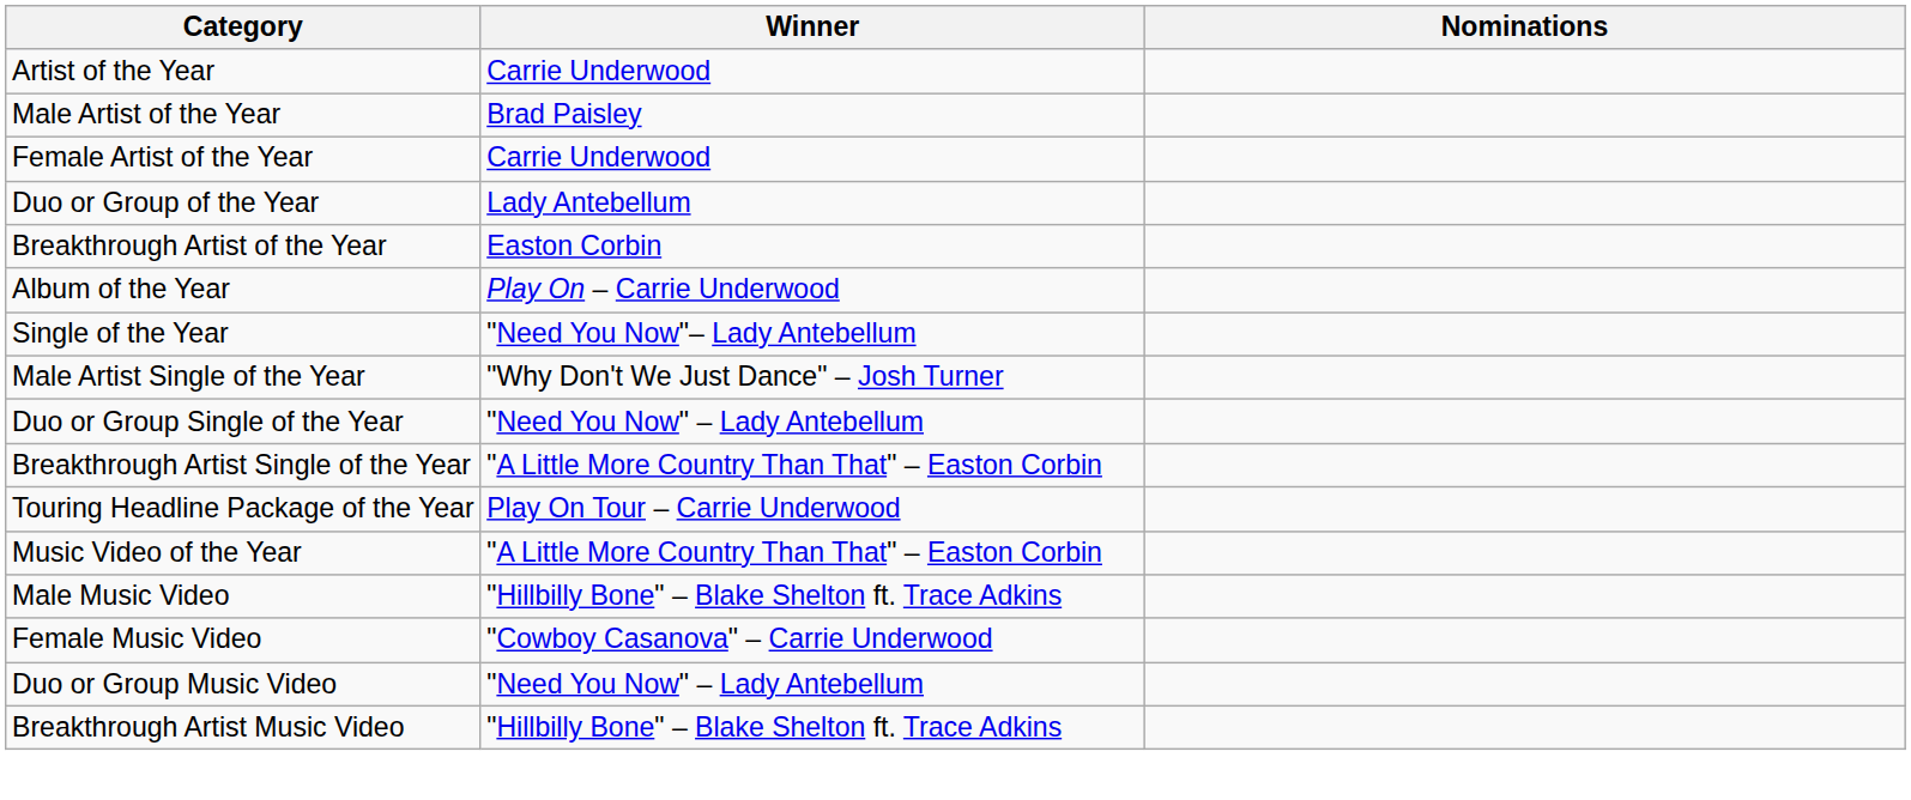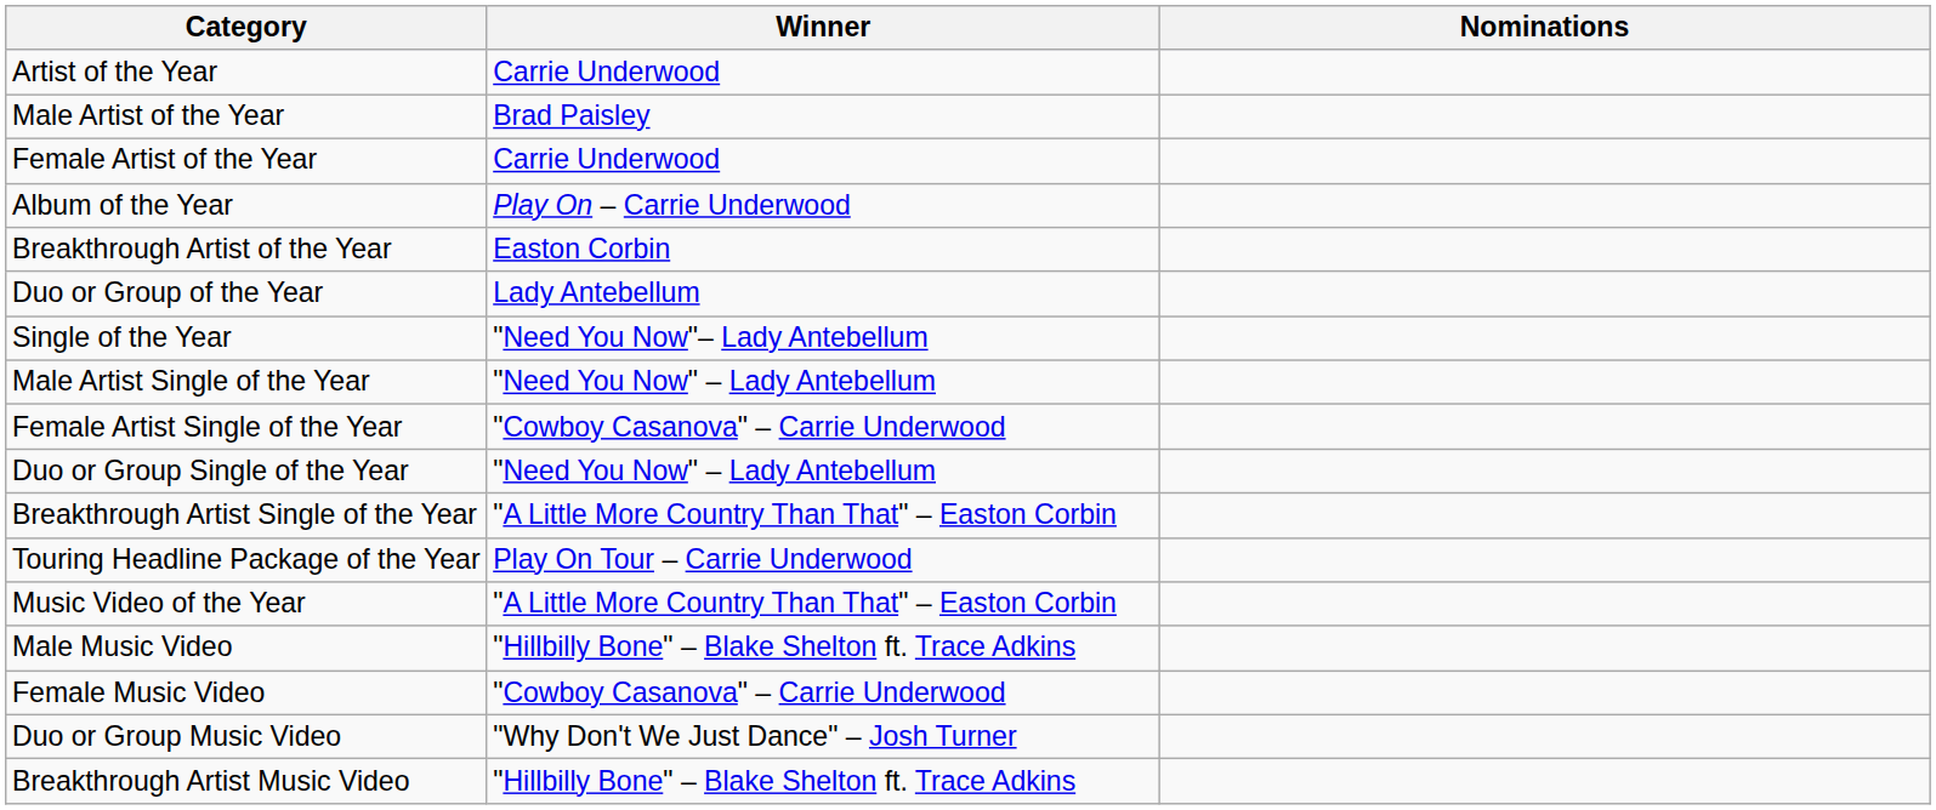 <table class=wikitable>
 <tr align=center bgcolor=lavender>
 <th width=25%>Category</th>
 <th width=35%>Winner</th>
 <th width=50%>Nominations</th>
 </tr>
 <tr>
 <td>Artist of the Year</td>
 <td><a href='#'>Carrie Underwood</a></td>
 <td></td>
 </tr>
 <tr>
 <td>Male Artist of the Year</td>
 <td><a href='#'>Brad Paisley</a></td>
 <td></td>
 </tr>
 <tr>
 <td>Female Artist of the Year</td>
 <td><a href='#'>Carrie Underwood</a></td>
 <td></td>
 </tr>
 <tr>
-<td>Duo or Group of the Year</td>
-<td><a href='#'>Lady Antebellum</a></td>
+<td>Album of the Year</td>
+<td><em><a href='#'>Play On</a></em> – <a href='#'>Carrie Underwood</a></td>
 <td></td>
 </tr>
 <tr>
 <td>Breakthrough Artist of the Year</td>
 <td><a href='#'>Easton Corbin</a></td>
 <td></td>
 </tr>
 <tr>
-<td>Album of the Year</td>
-<td><em><a href='#'>Play On</a></em> – <a href='#'>Carrie Underwood</a></td>
+<td>Duo or Group of the Year</td>
+<td><a href='#'>Lady Antebellum</a></td>
 <td></td>
 </tr>
 <tr>
 <td>Single of the Year</td>
 <td>"<a href='#'>Need You Now</a>"– <a href='#'>Lady Antebellum</a></td>
 <td></td>
 </tr>
 <tr>
 <td>Male Artist Single of the Year</td>
-<td>"Why Don't We Just Dance" – <a href='#'>Josh Turner</a></td>
+<td>"<a href='#'>Need You Now</a>" – <a href='#'>Lady Antebellum</a></td>
+<td></td>
+</tr>
+<tr>
+<td>Female Artist Single of the Year</td>
+<td>"<a href='#'>Cowboy Casanova</a>" – <a href='#'>Carrie Underwood</a></td>
 <td></td>
 </tr>
 <tr>
 <td>Duo or Group Single of the Year</td>
 <td>"<a href='#'>Need You Now</a>" – <a href='#'>Lady Antebellum</a></td>
 <td></td>
 </tr>
 <tr>
 <td>Breakthrough Artist Single of the Year</td>
 <td>"<a href='#'>A Little More Country Than That</a>" – <a href='#'>Easton Corbin</a></td>
 <td></td>
 </tr>
 <tr>
 <td>Touring Headline Package of the Year</td>
 <td><a href='#'>Play On Tour</a> – <a href='#'>Carrie Underwood</a></td>
 <td></td>
 </tr>
 <tr>
 <td>Music Video of the Year</td>
 <td>"<a href='#'>A Little More Country Than That</a>" – <a href='#'>Easton Corbin</a></td>
 <td></td>
 </tr>
 <tr>
 <td>Male Music Video</td>
 <td>"<a href='#'>Hillbilly Bone</a>" – <a href='#'>Blake Shelton</a> ft. <a href='#'>Trace Adkins</a></td>
 <td></td>
 </tr>
 <tr>
 <td>Female Music Video</td>
 <td>"<a href='#'>Cowboy Casanova</a>" – <a href='#'>Carrie Underwood</a></td>
 <td></td>
 </tr>
 <tr>
 <td>Duo or Group Music Video</td>
-<td>"<a href='#'>Need You Now</a>" – <a href='#'>Lady Antebellum</a></td>
+<td>"Why Don't We Just Dance" – <a href='#'>Josh Turner</a></td>
 <td></td>
 </tr>
 <tr>
 <td>Breakthrough Artist Music Video</td>
 <td>"<a href='#'>Hillbilly Bone</a>" – <a href='#'>Blake Shelton</a> ft. <a href='#'>Trace Adkins</a></td>
 <td></td>
 </tr>
 </table>
